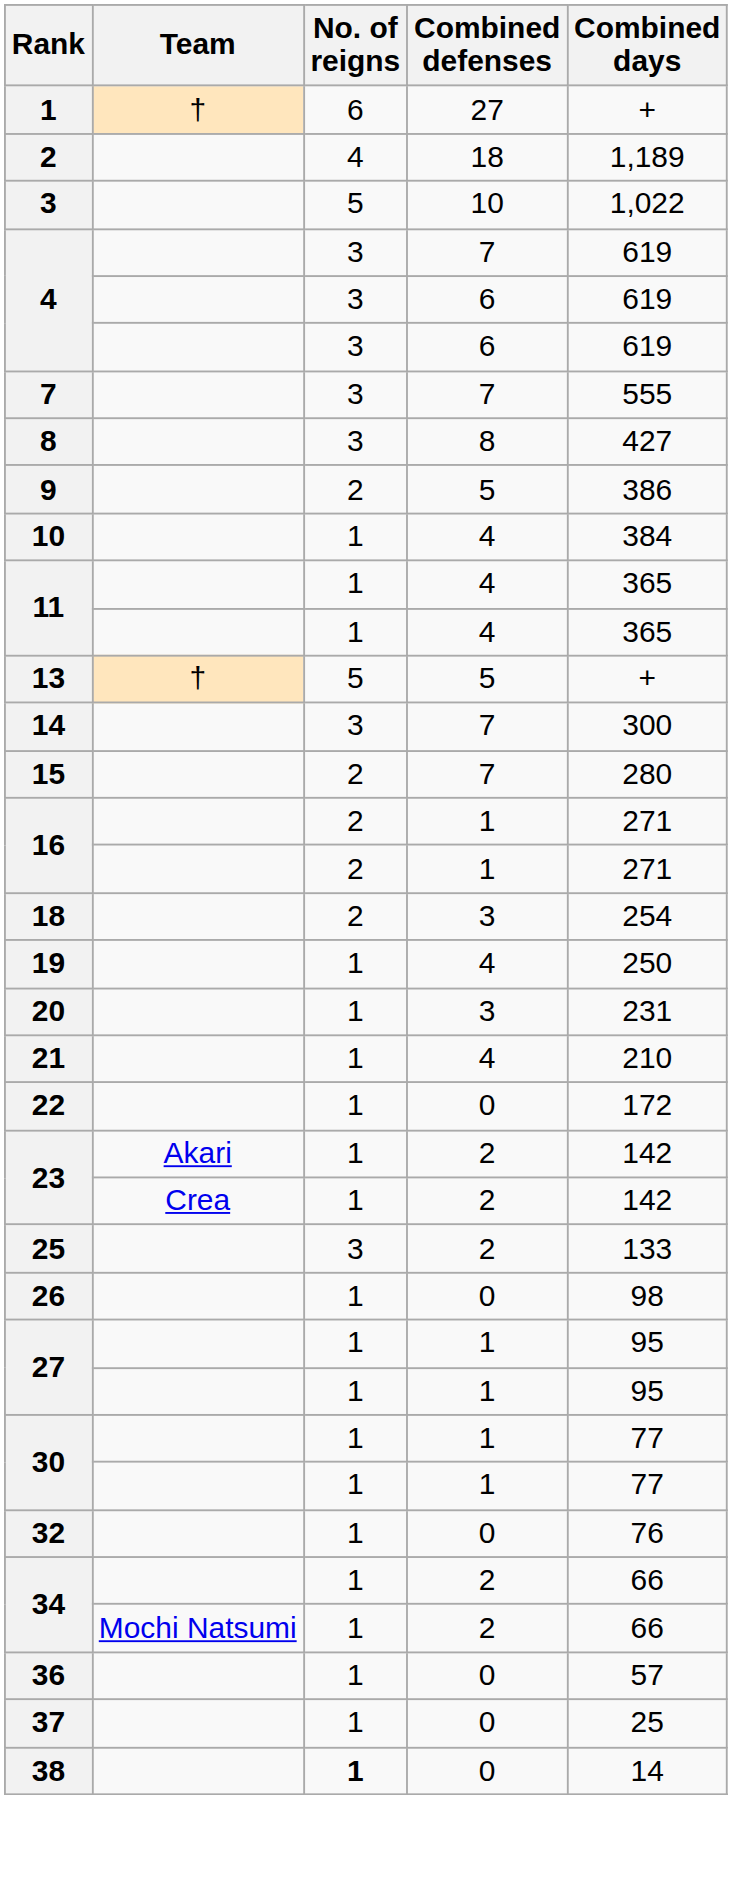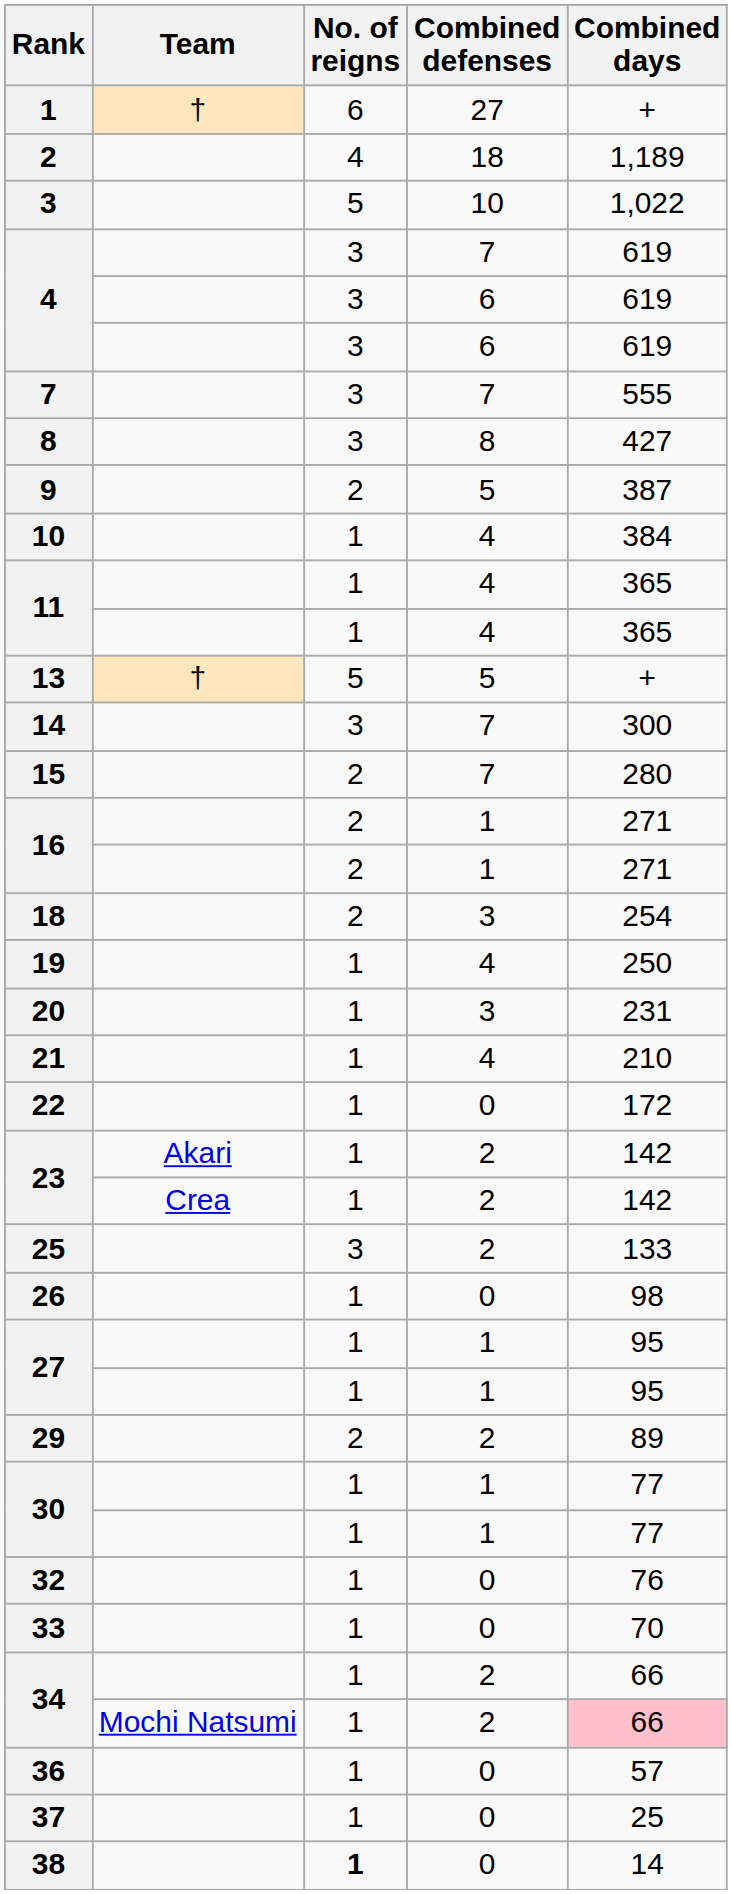 <table class="wikitable sortable" style="text-align: center">
 <tr>
 <th>Rank</th>
 <th>Team</th>
 <th>No. of<br>reigns</th>
 <th>Combined<br>defenses</th>
 <th>Combined<br>days</th>
 </tr>
 <tr>
 <th>1</th>
 <td style="background-color:#FFE6BD"> †</td>
 <td>6</td>
 <td>27</td>
 <td>+</td>
 </tr>
 <tr>
 <th>2</th>
 <td></td>
 <td>4</td>
 <td>18</td>
 <td>1,189</td>
 </tr>
 <tr>
 <th>3</th>
 <td></td>
 <td>5</td>
 <td>10</td>
 <td>1,022</td>
 </tr>
 <tr>
 <th rowspan="3">4</th>
 <td></td>
 <td>3</td>
 <td>7</td>
 <td>619</td>
 </tr>
 <tr>
 <td></td>
 <td>3</td>
 <td>6</td>
 <td>619</td>
 </tr>
 <tr>
 <td></td>
 <td>3</td>
 <td>6</td>
 <td>619</td>
 </tr>
 <tr>
 <th>7</th>
 <td></td>
 <td>3</td>
 <td>7</td>
 <td>555</td>
 </tr>
 <tr>
 <th>8</th>
 <td></td>
 <td>3</td>
 <td>8</td>
 <td>427</td>
 </tr>
 <tr>
 <th>9</th>
 <td></td>
 <td>2</td>
 <td>5</td>
-<td>386</td>
+<td>387</td>
 </tr>
 <tr>
 <th>10</th>
 <td></td>
 <td>1</td>
 <td>4</td>
 <td>384</td>
 </tr>
 <tr>
 <th rowspan="2">11</th>
 <td></td>
 <td>1</td>
 <td>4</td>
 <td>365</td>
 </tr>
 <tr>
 <td></td>
 <td>1</td>
 <td>4</td>
 <td>365</td>
 </tr>
 <tr>
 <th>13</th>
 <td style="background-color:#FFE6BD"> †</td>
 <td>5</td>
 <td>5</td>
 <td>+</td>
 </tr>
 <tr>
 <th>14</th>
 <td></td>
 <td>3</td>
 <td>7</td>
 <td>300</td>
 </tr>
 <tr>
 <th>15</th>
 <td></td>
 <td>2</td>
 <td>7</td>
 <td>280</td>
 </tr>
 <tr>
 <th rowspan="2">16</th>
 <td></td>
 <td>2</td>
 <td>1</td>
 <td>271</td>
 </tr>
 <tr>
 <td></td>
 <td>2</td>
 <td>1</td>
 <td>271</td>
 </tr>
 <tr>
 <th>18</th>
 <td></td>
 <td>2</td>
 <td>3</td>
 <td>254</td>
 </tr>
 <tr>
 <th>19</th>
 <td></td>
 <td>1</td>
 <td>4</td>
 <td>250</td>
 </tr>
 <tr>
 <th>20</th>
 <td></td>
 <td>1</td>
 <td>3</td>
 <td>231</td>
 </tr>
 <tr>
 <th>21</th>
 <td></td>
 <td>1</td>
 <td>4</td>
 <td>210</td>
 </tr>
 <tr>
 <th>22</th>
 <td></td>
 <td>1</td>
 <td>0</td>
 <td>172</td>
 </tr>
 <tr>
 <th rowspan=2>23</th>
 <td><a href='#'>Akari</a></td>
 <td>1</td>
 <td>2</td>
 <td>142</td>
 </tr>
 <tr>
 <td><a href='#'>Crea</a></td>
 <td>1</td>
 <td>2</td>
 <td>142</td>
 </tr>
 <tr>
 <th>25</th>
 <td></td>
 <td>3</td>
 <td>2</td>
 <td>133</td>
 </tr>
 <tr>
 <th>26</th>
 <td></td>
 <td>1</td>
 <td>0</td>
 <td>98</td>
 </tr>
 <tr>
 <th rowspan="2">27</th>
 <td></td>
 <td>1</td>
 <td>1</td>
 <td>95</td>
 </tr>
 <tr>
 <td></td>
 <td>1</td>
 <td>1</td>
 <td>95</td>
 </tr>
 <tr>
+<th>29</th>
+<td></td>
+<td>2</td>
+<td>2</td>
+<td>89</td>
+</tr>
+<tr>
 <th rowspan="2">30</th>
 <td></td>
 <td>1</td>
 <td>1</td>
 <td>77</td>
 </tr>
 <tr>
 <td></td>
 <td>1</td>
 <td>1</td>
 <td>77</td>
 </tr>
 <tr>
 <th>32</th>
 <td></td>
 <td>1</td>
 <td>0</td>
 <td>76</td>
 </tr>
 <tr>
+<th>33</th>
+<td></td>
+<td>1</td>
+<td>0</td>
+<td>70</td>
+</tr>
+<tr>
 <th rowspan=2>34</th>
 <td></td>
 <td>1</td>
 <td>2</td>
 <td>66</td>
 </tr>
 <tr>
 <td><a href='#'>Mochi Natsumi</a></td>
 <td>1</td>
 <td>2</td>
-<td>66</td>
+<td style="background: pink;">66</td>
 </tr>
 <tr>
 <th>36</th>
 <td></td>
 <td>1</td>
 <td>0</td>
 <td>57</td>
 </tr>
 <tr>
 <th>37</th>
 <td></td>
 <td>1</td>
 <td>0</td>
 <td>25</td>
 </tr>
 <tr>
 <th>38</th>
 <td></td>
 <td><strong>1</strong></td>
 <td>0</td>
 <td>14</td>
 </tr>
 <tr>
 </tr>
 </table>
